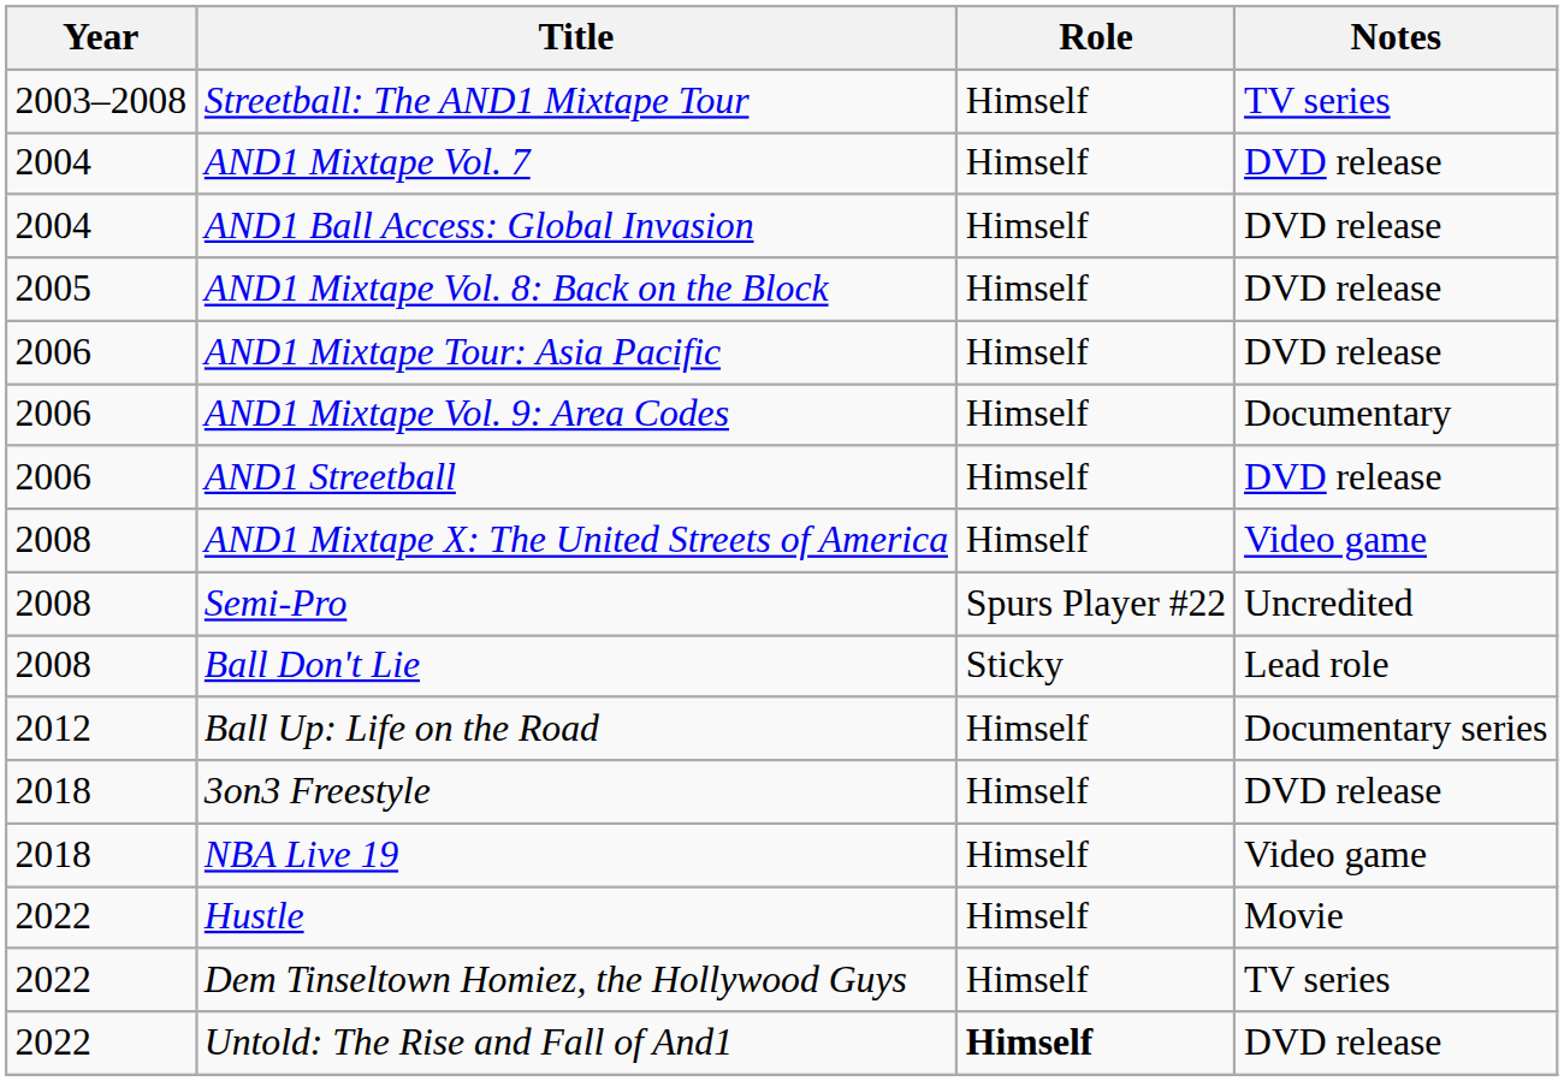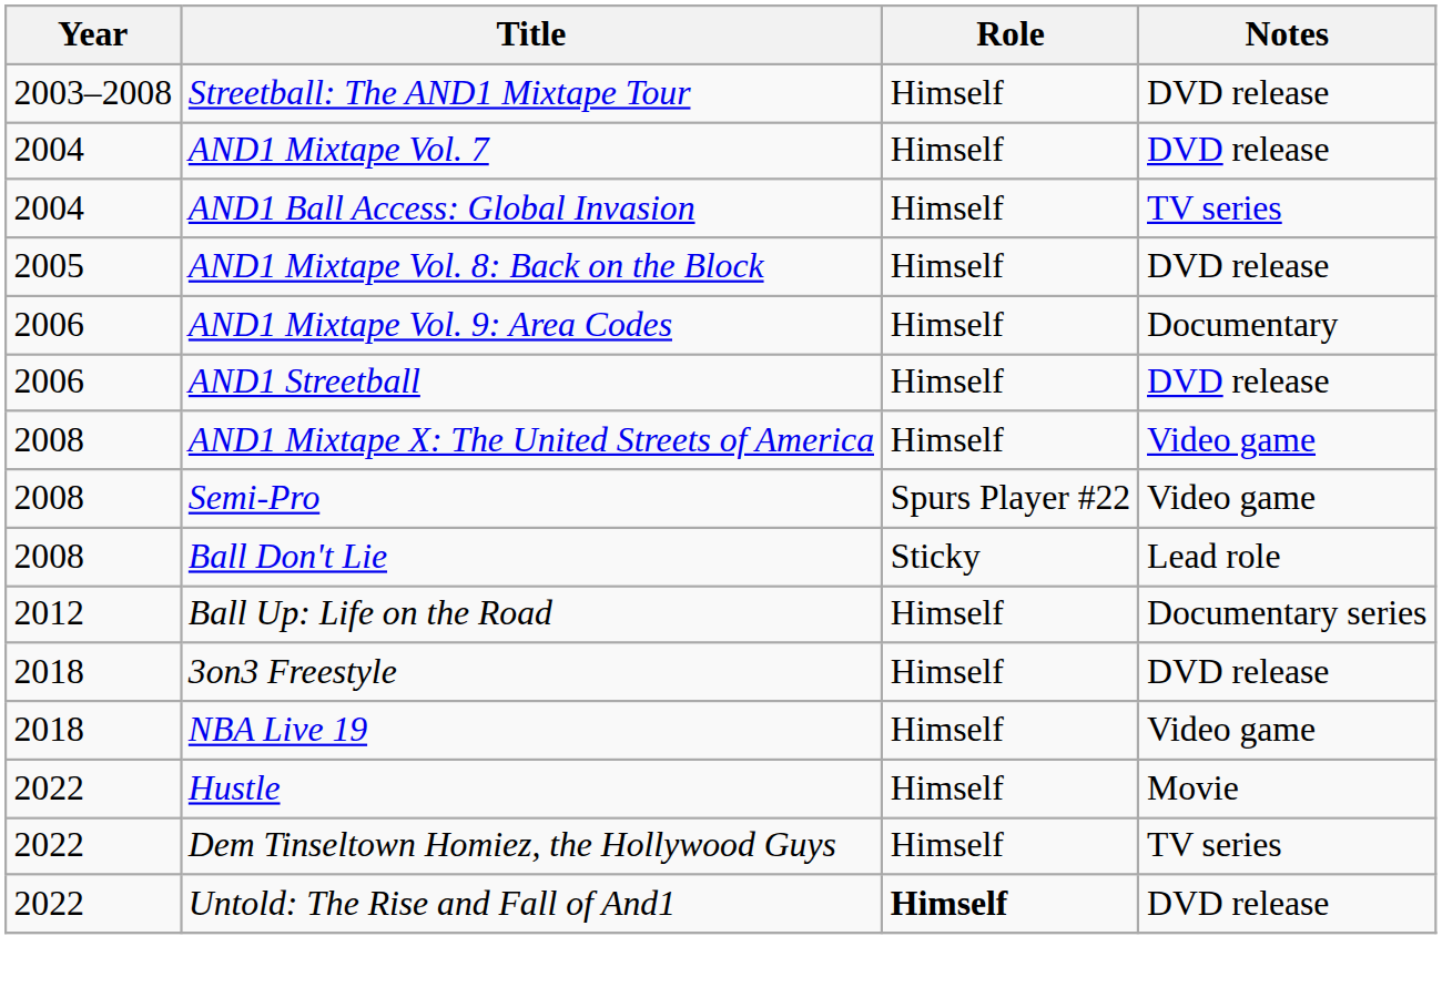 <table class="wikitable" style="font-size: 90%;">
 <tr>
 <th>Year</th>
 <th>Title</th>
 <th>Role</th>
 <th>Notes</th>
 </tr>
 <tr>
 <td>2003–2008</td>
 <td><em><a href='#'>Streetball: The AND1 Mixtape Tour</a></em></td>
 <td>Himself</td>
-<td><a href='#'>TV series</a></td>
+<td>DVD release</td>
 </tr>
 <tr>
 <td>2004</td>
 <td><em><a href='#'>AND1 Mixtape Vol. 7</a></em></td>
 <td>Himself</td>
 <td><a href='#'>DVD</a> release</td>
 </tr>
 <tr>
 <td>2004</td>
 <td><em><a href='#'>AND1 Ball Access: Global Invasion</a></em></td>
 <td>Himself</td>
-<td>DVD release</td>
+<td><a href='#'>TV series</a></td>
 </tr>
 <tr>
 <td>2005</td>
 <td><em><a href='#'>AND1 Mixtape Vol. 8: Back on the Block</a></em></td>
-<td>Himself</td>
-<td>DVD release</td>
-</tr>
-<tr>
-<td>2006</td>
-<td><em><a href='#'>AND1 Mixtape Tour: Asia Pacific</a></em></td>
 <td>Himself</td>
 <td>DVD release</td>
 </tr>
 <tr>
 <td>2006</td>
 <td><em><a href='#'>AND1 Mixtape Vol. 9: Area Codes</a></em></td>
 <td>Himself</td>
 <td>Documentary</td>
 </tr>
 <tr>
 <td>2006</td>
 <td><em><a href='#'>AND1 Streetball</a></em></td>
 <td>Himself</td>
 <td><a href='#'>DVD</a> release</td>
 </tr>
 <tr>
 <td>2008</td>
 <td><em><a href='#'>AND1 Mixtape X: The United Streets of America</a></em></td>
 <td>Himself</td>
 <td><a href='#'>Video game</a></td>
 </tr>
 <tr>
 <td>2008</td>
 <td><em><a href='#'>Semi-Pro</a></em></td>
 <td>Spurs Player #22</td>
-<td>Uncredited</td>
+<td>Video game</td>
 </tr>
 <tr>
 <td>2008</td>
 <td><em><a href='#'>Ball Don't Lie</a></em></td>
 <td>Sticky</td>
 <td>Lead role</td>
 </tr>
 <tr>
 <td>2012</td>
 <td><em>Ball Up: Life on the Road</em></td>
 <td>Himself</td>
 <td>Documentary series</td>
 </tr>
 <tr>
 <td>2018</td>
 <td><em>3on3 Freestyle</em></td>
 <td>Himself</td>
 <td>DVD release</td>
 </tr>
 <tr>
 <td>2018</td>
 <td><em><a href='#'>NBA Live 19</a></em></td>
 <td>Himself</td>
 <td>Video game</td>
 </tr>
 <tr>
 <td>2022</td>
 <td><em><a href='#'>Hustle</a></em></td>
 <td>Himself</td>
 <td>Movie</td>
 </tr>
 <tr>
 <td>2022</td>
 <td><em>Dem Tinseltown Homiez, the Hollywood Guys</em></td>
 <td>Himself</td>
 <td>TV series</td>
 </tr>
 <tr>
 <td>2022</td>
 <td><em>Untold: The Rise and Fall of And1</em></td>
 <td><strong>Himself</strong></td>
 <td>DVD release</td>
 </tr>
 <tr>
 </tr>
 </table>
